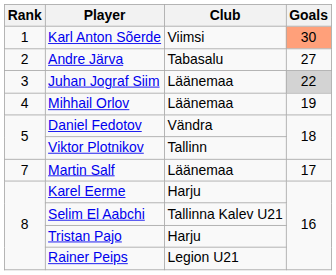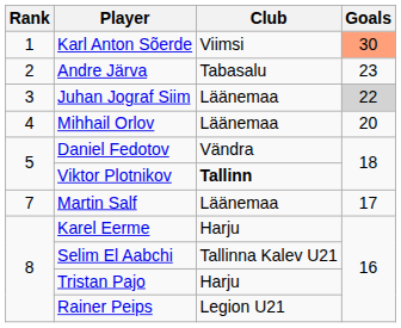 <table class="wikitable">
 <tr>
 <th>Rank</th>
 <th>Player</th>
 <th>Club</th>
 <th>Goals</th>
 </tr>
 <tr>
 <td align=center>1</td>
 <td> <a href='#'>Karl Anton Sõerde</a></td>
 <td>Viimsi</td>
 <td align=center style="background: lightsalmon;">30</td>
 </tr>
 <tr>
 <td align=center>2</td>
 <td> <a href='#'>Andre Järva</a></td>
 <td>Tabasalu</td>
-<td align=center>27</td>
+<td align=center>23</td>
 </tr>
 <tr>
 <td align=center>3</td>
 <td> <a href='#'>Juhan Jograf Siim</a></td>
 <td>Läänemaa</td>
 <td align=center style="background: lightgrey;">22</td>
 </tr>
 <tr>
 <td align=center>4</td>
 <td> <a href='#'>Mihhail Orlov</a></td>
 <td>Läänemaa</td>
-<td align=center>19</td>
+<td align=center>20</td>
 </tr>
 <tr>
 <td align=center rowspan=2>5</td>
 <td> <a href='#'>Daniel Fedotov</a></td>
 <td>Vändra</td>
 <td align=center rowspan=2>18</td>
 </tr>
 <tr>
 <td> <a href='#'>Viktor Plotnikov</a></td>
-<td>Tallinn</td>
+<td><strong>Tallinn</strong></td>
 </tr>
 <tr>
 <td align=center>7</td>
 <td> <a href='#'>Martin Salf</a></td>
 <td>Läänemaa</td>
 <td align=center>17</td>
 </tr>
 <tr>
 <td align=center rowspan=4>8</td>
 <td> <a href='#'>Karel Eerme</a></td>
 <td>Harju</td>
 <td align=center rowspan=4>16</td>
 </tr>
 <tr>
 <td> <a href='#'>Selim El Aabchi</a></td>
 <td>Tallinna Kalev U21</td>
 </tr>
 <tr>
 <td> <a href='#'>Tristan Pajo</a></td>
 <td>Harju</td>
 </tr>
 <tr>
 <td> <a href='#'>Rainer Peips</a></td>
 <td>Legion U21</td>
 </tr>
 </table>
